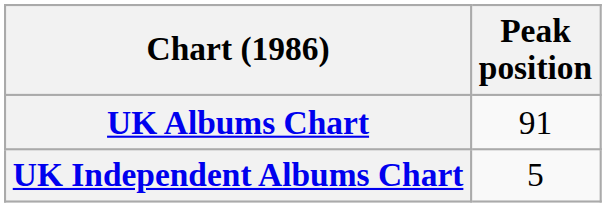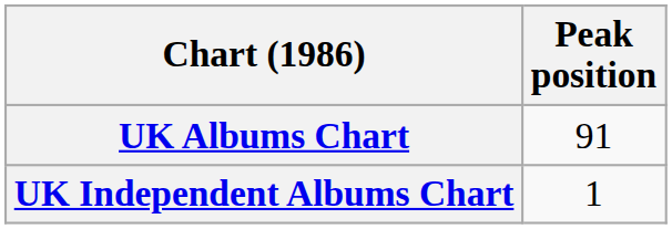 <table class="wikitable plainrowheaders" style="text-align:center">
 <tr>
 <th scope="col">Chart (1986)</th>
 <th scope="col">Peak<br>position</th>
 </tr>
 <tr>
 <th scope="row"><a href='#'>UK Albums Chart</a></th>
 <td>91</td>
 </tr>
 <tr>
 <th scope="row"><a href='#'>UK Independent Albums Chart</a></th>
-<td>5</td>
+<td>1</td>
 </tr>
 </table>
